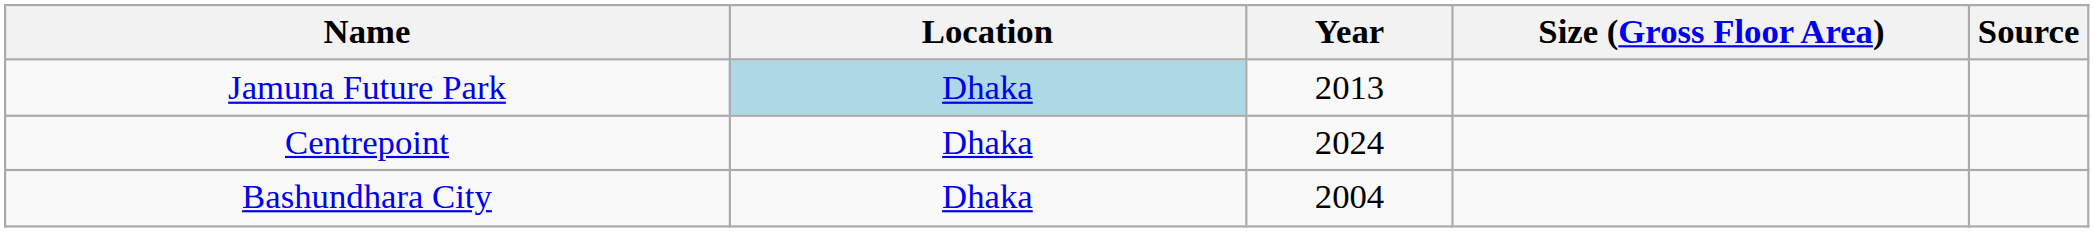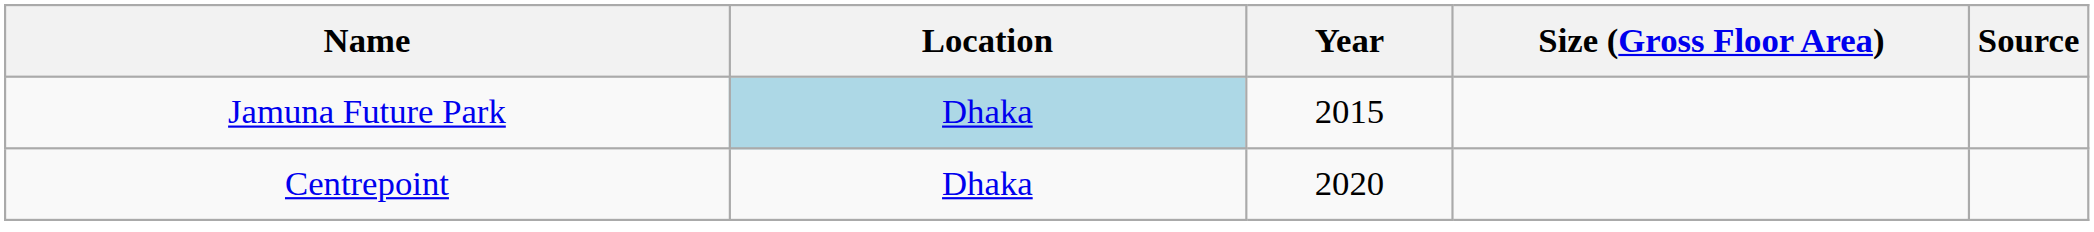 <table class="wikitable sortable" style="height:100px; text-align:center; width:76%;">
 <tr>
 <th style="width:35%;">Name</th>
 <th style="width:25%;">Location</th>
 <th style="width:10%;">Year</th>
 <th style="width:25%;">Size (<a href='#'>Gross Floor Area</a>)</th>
 <th style="width:5%;">Source</th>
 </tr>
 <tr>
 <td><a href='#'>Jamuna Future Park</a></td>
 <td style="background: lightblue;"><a href='#'>Dhaka</a></td>
-<td>2013</td>
+<td>2015</td>
 <td></td>
 <td></td>
 </tr>
 <tr>
 <td><a href='#'>Centrepoint</a></td>
 <td><a href='#'>Dhaka</a></td>
-<td>2024</td>
-<td></td>
-<td></td>
-</tr>
-<tr>
-<td><a href='#'>Bashundhara City</a></td>
-<td><a href='#'>Dhaka</a></td>
-<td>2004</td>
+<td>2020</td>
 <td></td>
 <td></td>
 </tr>
 </table>
